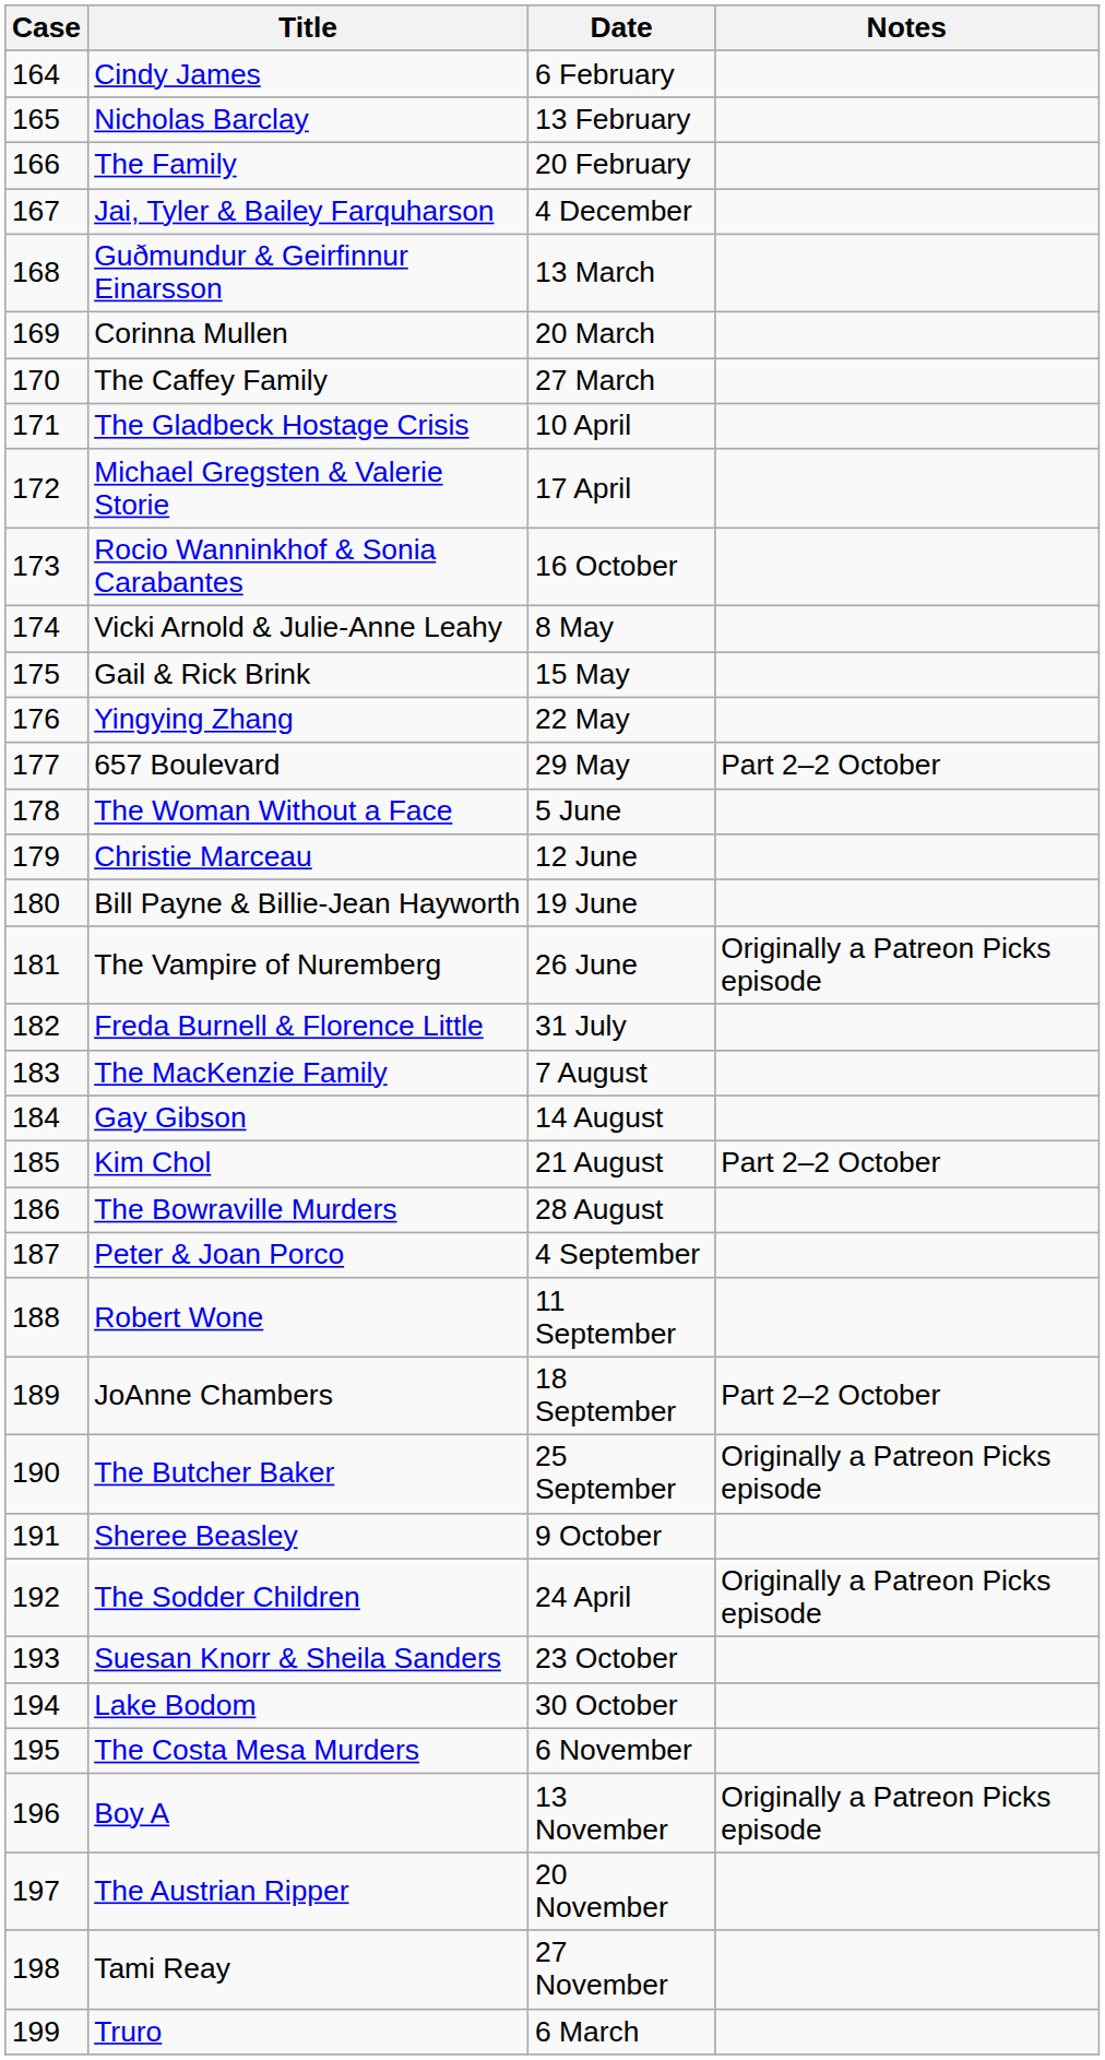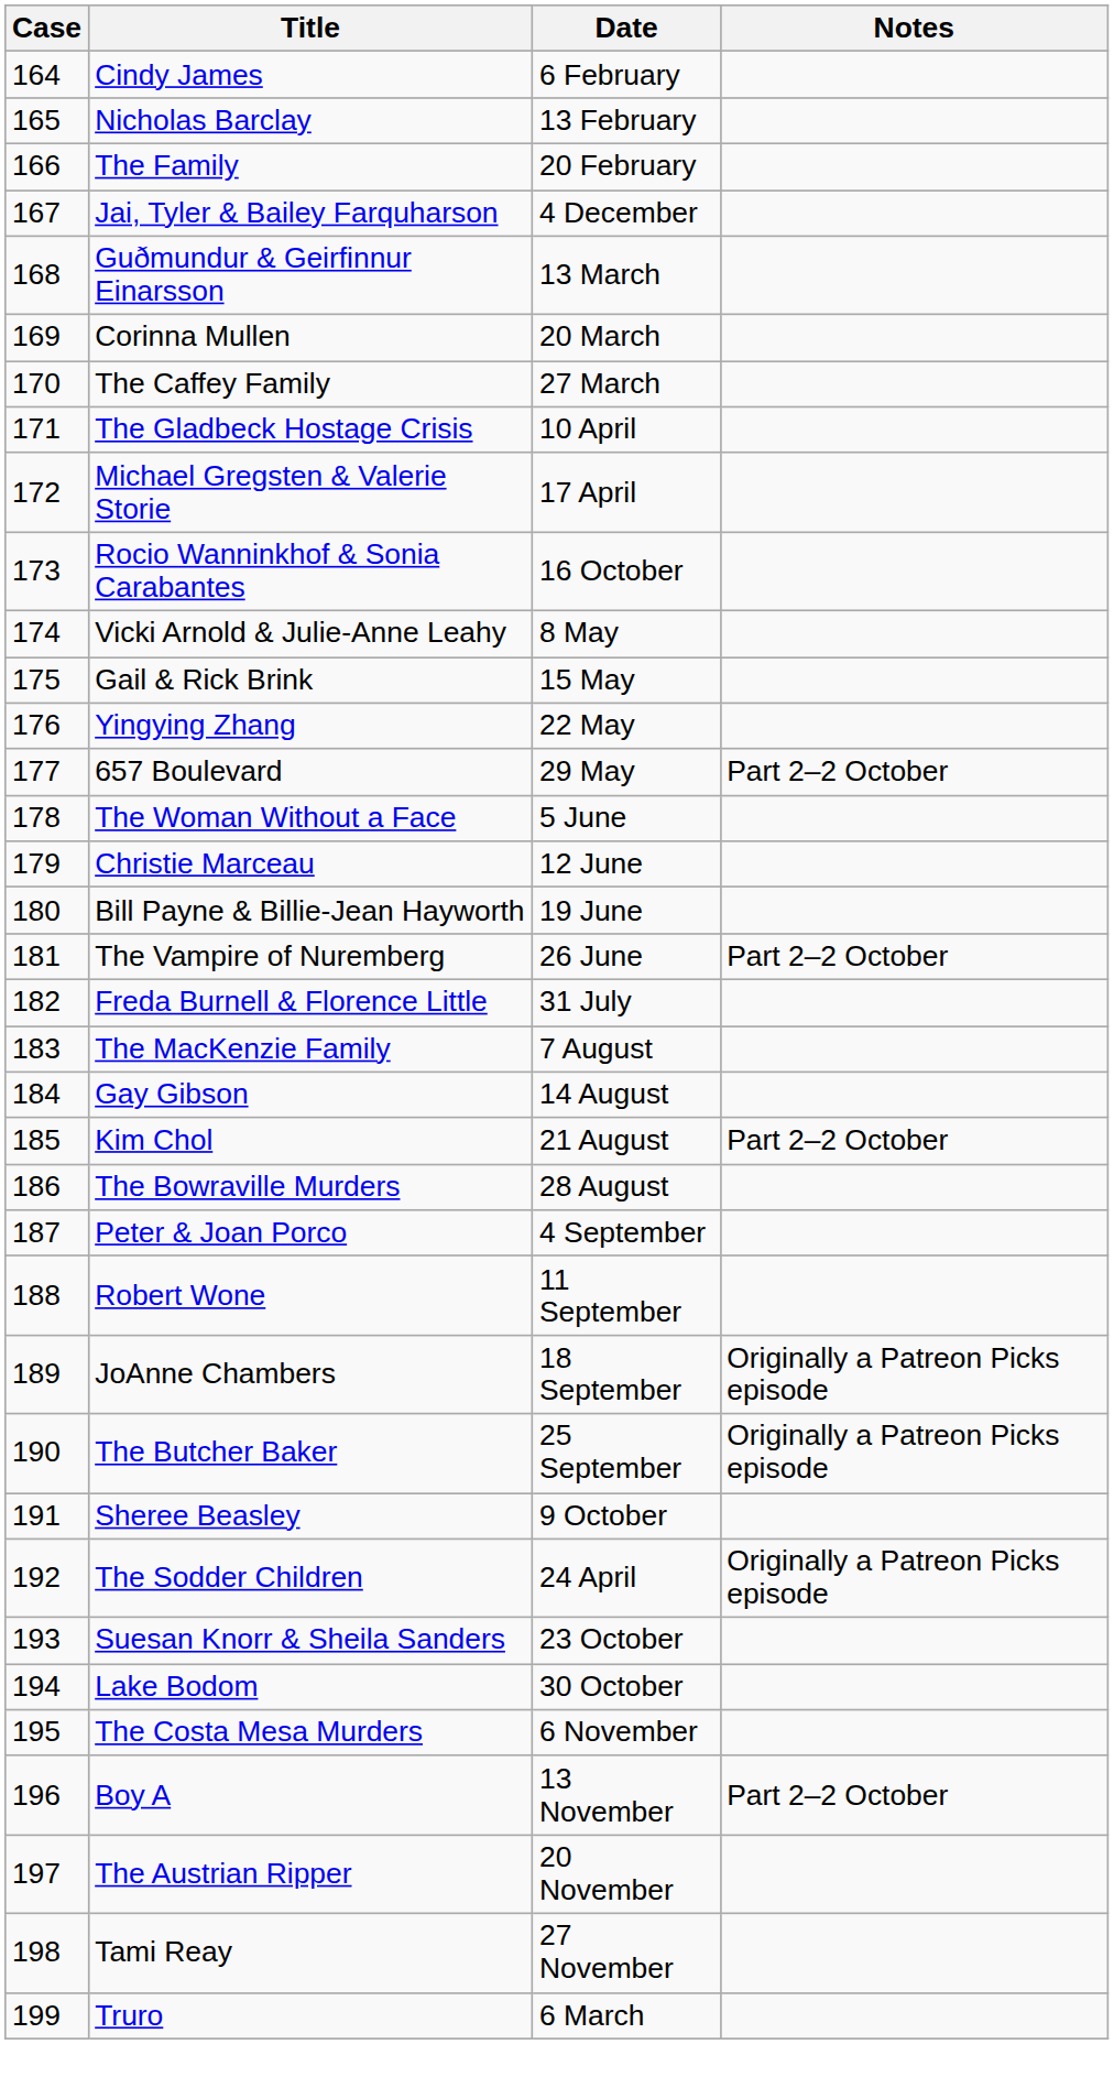 <table class="wikitable sortable">
 <tr>
 <th>Case</th>
 <th>Title</th>
 <th>Date</th>
 <th>Notes</th>
 </tr>
 <tr>
 <td>164</td>
 <td><a href='#'>Cindy James</a></td>
 <td>6 February</td>
 <td></td>
 </tr>
 <tr>
 <td>165</td>
 <td><a href='#'>Nicholas Barclay</a></td>
 <td>13 February</td>
 <td></td>
 </tr>
 <tr>
 <td>166</td>
 <td><a href='#'>The Family</a></td>
 <td>20 February</td>
 <td></td>
 </tr>
 <tr>
 <td>167</td>
 <td><a href='#'>Jai, Tyler & Bailey Farquharson</a></td>
 <td>4 December</td>
 <td></td>
 </tr>
 <tr>
 <td>168</td>
 <td><a href='#'>Guðmundur & Geirfinnur Einarsson</a></td>
 <td>13 March</td>
 <td></td>
 </tr>
 <tr>
 <td>169</td>
 <td>Corinna Mullen</td>
 <td>20 March</td>
 <td></td>
 </tr>
 <tr>
 <td>170</td>
 <td>The Caffey Family</td>
 <td>27 March</td>
 <td></td>
 </tr>
 <tr>
 <td>171</td>
 <td><a href='#'>The Gladbeck Hostage Crisis</a></td>
 <td>10 April</td>
 <td></td>
 </tr>
 <tr>
 <td>172</td>
 <td><a href='#'>Michael Gregsten & Valerie Storie</a></td>
 <td>17 April</td>
 <td></td>
 </tr>
 <tr>
 <td>173</td>
 <td><a href='#'>Rocio Wanninkhof & Sonia Carabantes</a></td>
 <td>16 October</td>
 <td></td>
 </tr>
 <tr>
 <td>174</td>
 <td>Vicki Arnold & Julie-Anne Leahy</td>
 <td>8 May</td>
 <td></td>
 </tr>
 <tr>
 <td>175</td>
 <td>Gail & Rick Brink</td>
 <td>15 May</td>
 <td></td>
 </tr>
 <tr>
 <td>176</td>
 <td><a href='#'>Yingying Zhang</a></td>
 <td>22 May</td>
 <td></td>
 </tr>
 <tr>
 <td>177</td>
 <td>657 Boulevard</td>
 <td>29 May</td>
 <td>Part 2–2 October</td>
 </tr>
 <tr>
 <td>178</td>
 <td><a href='#'>The Woman Without a Face</a></td>
 <td>5 June</td>
 <td></td>
 </tr>
 <tr>
 <td>179</td>
 <td><a href='#'>Christie Marceau</a></td>
 <td>12 June</td>
 <td></td>
 </tr>
 <tr>
 <td>180</td>
 <td>Bill Payne & Billie-Jean Hayworth</td>
 <td>19 June</td>
 <td></td>
 </tr>
 <tr>
 <td>181</td>
 <td>The Vampire of Nuremberg</td>
 <td>26 June</td>
-<td>Originally a Patreon Picks episode</td>
+<td>Part 2–2 October</td>
 </tr>
 <tr>
 <td>182</td>
 <td><a href='#'>Freda Burnell & Florence Little</a></td>
 <td>31 July</td>
 <td></td>
 </tr>
 <tr>
 <td>183</td>
 <td><a href='#'>The MacKenzie Family</a></td>
 <td>7 August</td>
 <td></td>
 </tr>
 <tr>
 <td>184</td>
 <td><a href='#'>Gay Gibson</a></td>
 <td>14 August</td>
 <td></td>
 </tr>
 <tr>
 <td>185</td>
 <td><a href='#'>Kim Chol</a></td>
 <td>21 August</td>
 <td>Part 2–2 October</td>
 </tr>
 <tr>
 <td>186</td>
 <td><a href='#'>The Bowraville Murders</a></td>
 <td>28 August</td>
 <td></td>
 </tr>
 <tr>
 <td>187</td>
 <td><a href='#'>Peter & Joan Porco</a></td>
 <td>4 September</td>
 <td></td>
 </tr>
 <tr>
 <td>188</td>
 <td><a href='#'>Robert Wone</a></td>
 <td>11 September</td>
 <td></td>
 </tr>
 <tr>
 <td>189</td>
 <td>JoAnne Chambers</td>
 <td>18 September</td>
-<td>Part 2–2 October</td>
+<td>Originally a Patreon Picks episode</td>
 </tr>
 <tr>
 <td>190</td>
 <td><a href='#'>The Butcher Baker</a></td>
 <td>25 September</td>
 <td>Originally a Patreon Picks episode</td>
 </tr>
 <tr>
 <td>191</td>
 <td><a href='#'>Sheree Beasley</a></td>
 <td>9 October</td>
 <td></td>
 </tr>
 <tr>
 <td>192</td>
 <td><a href='#'>The Sodder Children</a></td>
 <td>24 April</td>
 <td>Originally a Patreon Picks episode</td>
 </tr>
 <tr>
 <td>193</td>
 <td><a href='#'>Suesan Knorr & Sheila Sanders</a></td>
 <td>23 October</td>
 <td></td>
 </tr>
 <tr>
 <td>194</td>
 <td><a href='#'>Lake Bodom</a></td>
 <td>30 October</td>
 <td></td>
 </tr>
 <tr>
 <td>195</td>
 <td><a href='#'>The Costa Mesa Murders</a></td>
 <td>6 November</td>
 <td></td>
 </tr>
 <tr>
 <td>196</td>
 <td><a href='#'>Boy A</a></td>
 <td>13 November</td>
-<td>Originally a Patreon Picks episode</td>
+<td>Part 2–2 October</td>
 </tr>
 <tr>
 <td>197</td>
 <td><a href='#'>The Austrian Ripper</a></td>
 <td>20 November</td>
 <td></td>
 </tr>
 <tr>
 <td>198</td>
 <td>Tami Reay</td>
 <td>27 November</td>
 <td></td>
 </tr>
 <tr>
 <td>199</td>
 <td><a href='#'>Truro</a></td>
 <td>6 March</td>
 <td></td>
 </tr>
 </table>
